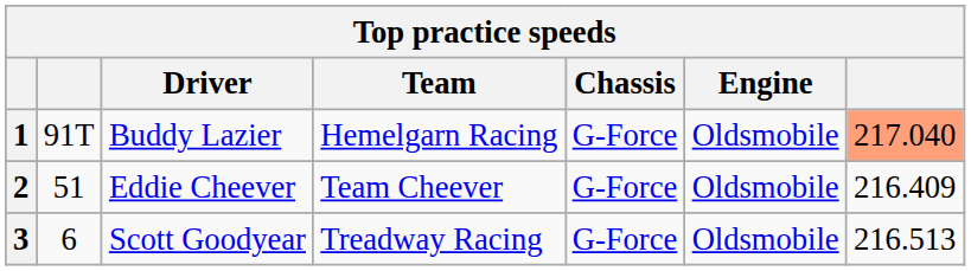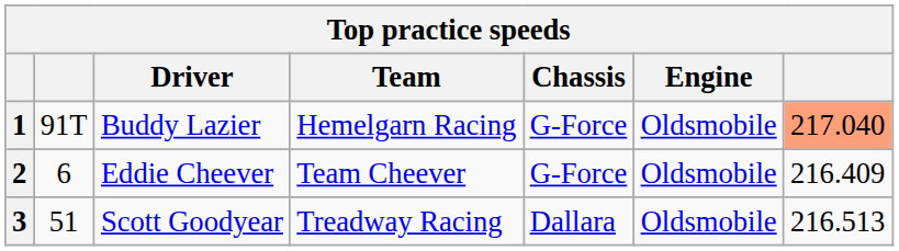 <table class="wikitable" style="font-size:95%;">
 <tr>
 <th colspan=7>Top practice speeds</th>
 </tr>
 <tr>
 <th></th>
 <th></th>
 <th>Driver</th>
 <th>Team</th>
 <th>Chassis</th>
 <th>Engine</th>
 <th></th>
 </tr>
 <tr>
 <th>1</th>
 <td style="text-align:center;">91T</td>
 <td> <a href='#'>Buddy Lazier</a></td>
 <td><a href='#'>Hemelgarn Racing</a></td>
 <td><a href='#'>G-Force</a></td>
 <td><a href='#'>Oldsmobile</a></td>
 <td style="background: lightsalmon;">217.040</td>
 </tr>
 <tr>
 <th>2</th>
-<td style="text-align:center;">51</td>
+<td style="text-align:center;">6</td>
 <td> <a href='#'>Eddie Cheever</a></td>
 <td><a href='#'>Team Cheever</a></td>
 <td><a href='#'>G-Force</a></td>
 <td><a href='#'>Oldsmobile</a></td>
 <td>216.409</td>
 </tr>
 <tr>
 <th>3</th>
-<td style="text-align:center;">6</td>
+<td style="text-align:center;">51</td>
 <td> <a href='#'>Scott Goodyear</a></td>
 <td><a href='#'>Treadway Racing</a></td>
-<td><a href='#'>G-Force</a></td>
+<td><a href='#'>Dallara</a></td>
 <td><a href='#'>Oldsmobile</a></td>
 <td>216.513</td>
 </tr>
 </table>
